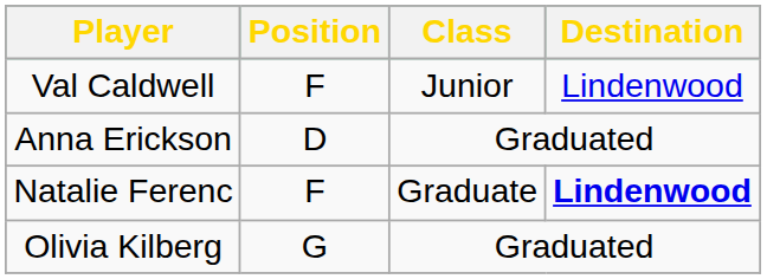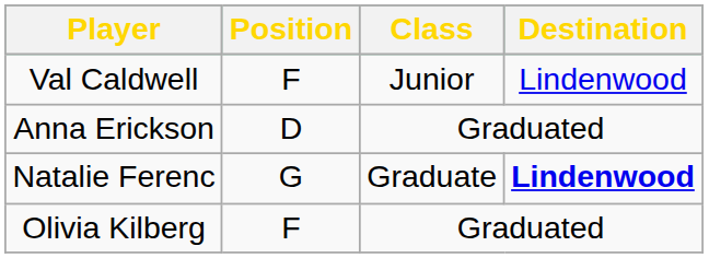 <table class="wikitable">
 <tr style="text-align:center; background:#006438; color:gold;">
 <th>Player</th>
 <th>Position</th>
 <th>Class</th>
 <th>Destination</th>
 </tr>
 <tr style="text-align:center;" bgcolor="">
 <td>Val Caldwell</td>
 <td>F</td>
 <td>Junior</td>
 <td><a href='#'>Lindenwood</a></td>
 </tr>
 <tr style="text-align:center;" bgcolor="">
 <td>Anna Erickson</td>
 <td>D</td>
 <td colspan="2">Graduated</td>
 </tr>
 <tr style="text-align:center;" bgcolor="">
 <td>Natalie Ferenc</td>
-<td>F</td>
+<td>G</td>
 <td>Graduate</td>
 <td><strong><a href='#'>Lindenwood</a></strong></td>
 </tr>
 <tr style="text-align:center;" bgcolor="">
 <td>Olivia Kilberg</td>
-<td>G</td>
+<td>F</td>
 <td colspan="2">Graduated</td>
 </tr>
 </table>
